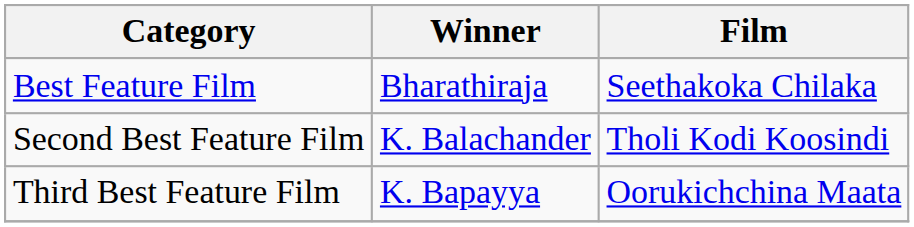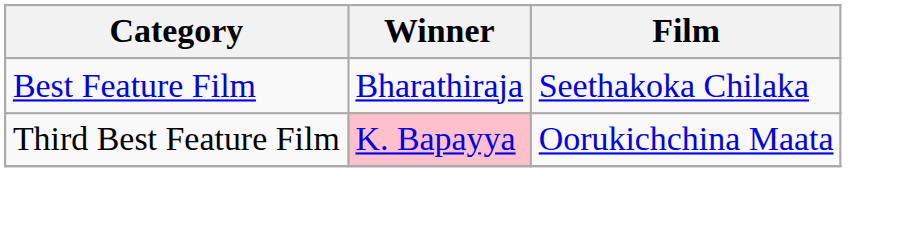 <table class="wikitable">
 <tr>
 <th>Category</th>
 <th>Winner</th>
 <th>Film</th>
 </tr>
 <tr>
 <td><a href='#'>Best Feature Film</a></td>
 <td><a href='#'>Bharathiraja</a></td>
 <td><a href='#'>Seethakoka Chilaka</a></td>
 </tr>
 <tr>
-<td>Second Best Feature Film</td>
-<td><a href='#'>K. Balachander</a></td>
-<td><a href='#'>Tholi Kodi Koosindi</a></td>
-</tr>
-<tr>
 <td>Third Best Feature Film</td>
-<td><a href='#'>K. Bapayya</a></td>
+<td style="background: pink;"><a href='#'>K. Bapayya</a></td>
 <td><a href='#'>Oorukichchina Maata</a></td>
 </tr>
 <tr>
 </tr>
 </table>
